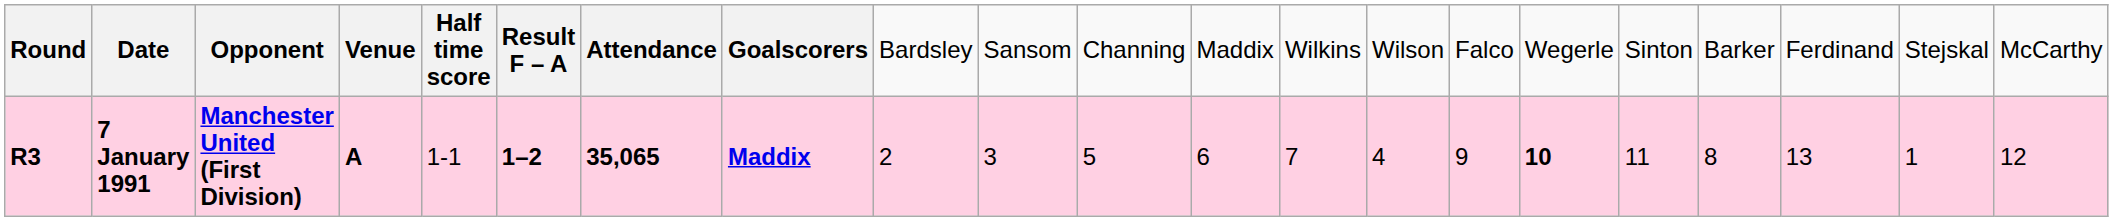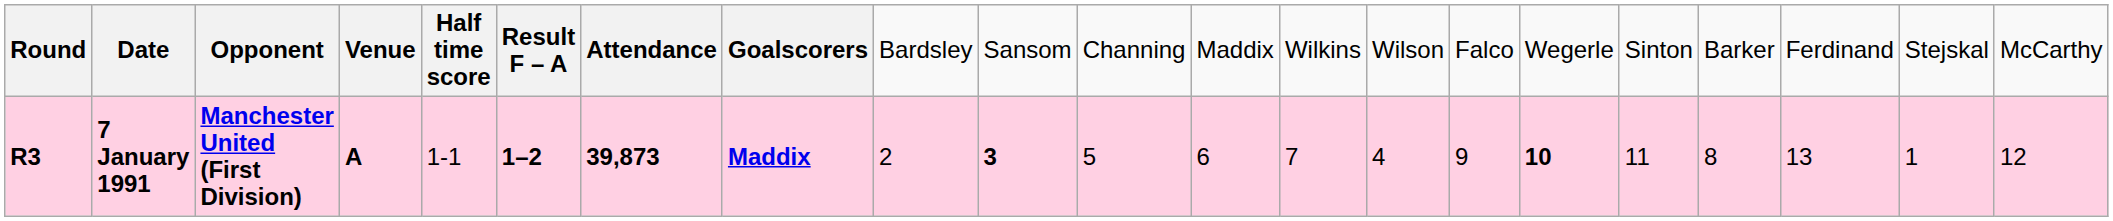 <table class="wikitable">
 <tr>
 <th><strong>Round</strong></th>
 <th><strong>Date</strong></th>
 <th><strong>Opponent</strong></th>
 <th><strong>Venue</strong></th>
 <th><strong>Half time score</strong></th>
 <th><strong>Result</strong><br><strong>F – A</strong></th>
 <th><strong>Attendance</strong></th>
 <th><strong>Goalscorers</strong></th>
 <td>Bardsley</td>
 <td>Sansom</td>
 <td>Channing</td>
 <td>Maddix</td>
 <td>Wilkins</td>
 <td>Wilson</td>
 <td>Falco</td>
 <td>Wegerle</td>
 <td>Sinton</td>
 <td>Barker</td>
 <td>Ferdinand</td>
 <td>Stejskal</td>
 <td>McCarthy</td>
 </tr>
 <tr style="background-color: #ffd0e3;">
 <td><strong>R3</strong></td>
 <td><strong>7 January 1991</strong></td>
 <td><strong><a href='#'>Manchester United</a> (First Division)</strong></td>
 <td><strong>A</strong></td>
 <td>1-1</td>
 <td><strong>1–2</strong></td>
-<td><strong>35,065</strong></td>
+<td><strong>39,873</strong></td>
 <td><a href='#'><strong>Maddix</strong></a></td>
 <td>2</td>
-<td>3</td>
+<td><strong>3</strong></td>
 <td>5</td>
 <td>6</td>
 <td>7</td>
 <td>4</td>
 <td>9</td>
 <td><strong>10</strong></td>
 <td>11</td>
 <td>8</td>
 <td>13</td>
 <td>1</td>
 <td>12</td>
 </tr>
 </table>
